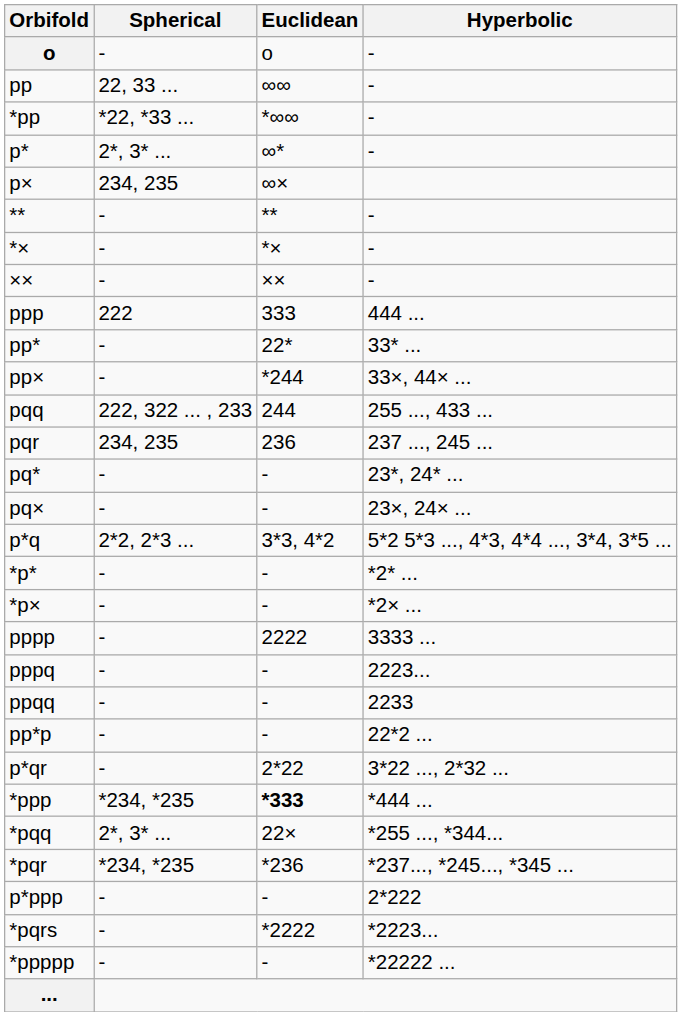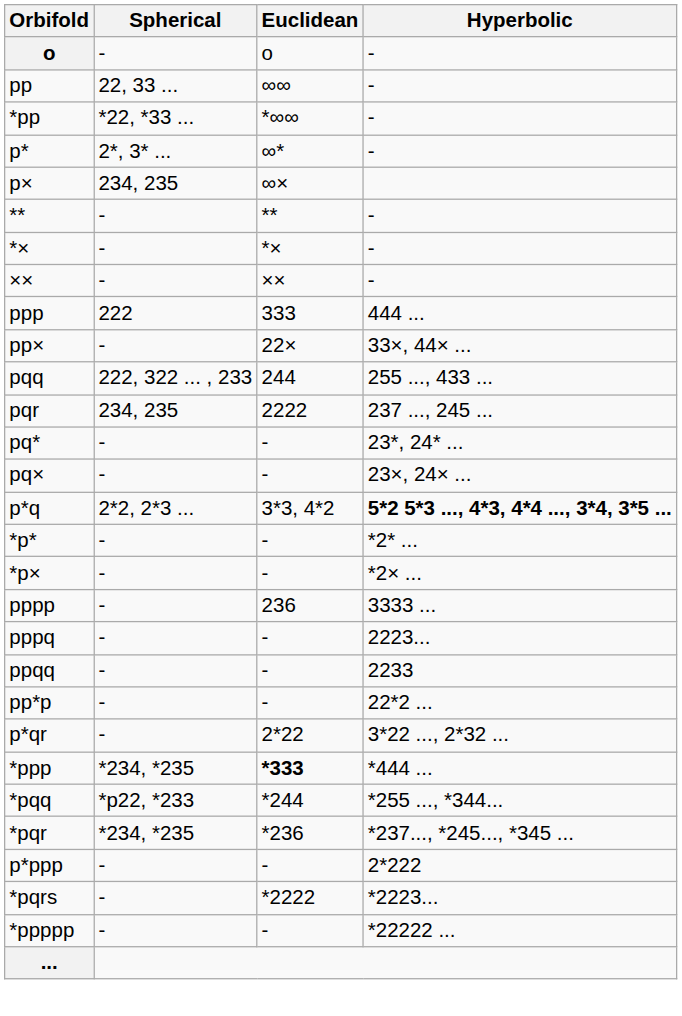 <table class=wikitable>
 <tr>
 <th>Orbifold</th>
 <th>Spherical</th>
 <th>Euclidean</th>
 <th>Hyperbolic</th>
 </tr>
 <tr>
 <th>o</th>
 <td>-</td>
 <td>o</td>
 <td>-</td>
 </tr>
 <tr>
 <td>pp</td>
 <td>22, 33 ...</td>
 <td>∞∞</td>
 <td>-</td>
 </tr>
 <tr>
 <td>*pp</td>
 <td>*22, *33 ...</td>
 <td>*∞∞</td>
 <td>-</td>
 </tr>
 <tr>
 <td>p*</td>
 <td>2*, 3* ...</td>
 <td>∞*</td>
 <td>-</td>
 </tr>
 <tr>
 <td>p×</td>
 <td>234, 235</td>
 <td>∞×</td>
 <td></td>
 </tr>
 <tr>
 <td>**</td>
 <td>-</td>
 <td>**</td>
 <td>-</td>
 </tr>
 <tr>
 <td>*×</td>
 <td>-</td>
 <td>*×</td>
 <td>-</td>
 </tr>
 <tr>
 <td>××</td>
 <td>-</td>
 <td>××</td>
 <td>-</td>
 </tr>
 <tr>
 <td>ppp</td>
 <td>222</td>
 <td>333</td>
 <td>444 ...</td>
 </tr>
 <tr>
-<td>pp*</td>
-<td>-</td>
-<td>22*</td>
-<td>33* ...</td>
-</tr>
-<tr>
 <td>pp×</td>
 <td>-</td>
-<td>*244</td>
+<td>22×</td>
 <td>33×, 44× ...</td>
 </tr>
 <tr>
 <td>pqq</td>
 <td>222, 322 ... , 233</td>
 <td>244</td>
 <td>255 ..., 433 ...</td>
 </tr>
 <tr>
 <td>pqr</td>
 <td>234, 235</td>
-<td>236</td>
+<td>2222</td>
 <td>237 ..., 245 ...</td>
 </tr>
 <tr>
 <td>pq*</td>
 <td>-</td>
 <td>-</td>
 <td>23*, 24* ...</td>
 </tr>
 <tr>
 <td>pq×</td>
 <td>-</td>
 <td>-</td>
 <td>23×, 24× ...</td>
 </tr>
 <tr>
 <td>p*q</td>
 <td>2*2, 2*3 ...</td>
 <td>3*3, 4*2</td>
-<td>5*2 5*3 ..., 4*3, 4*4 ..., 3*4, 3*5 ...</td>
+<td><strong>5*2 5*3 ..., 4*3, 4*4 ..., 3*4, 3*5 ...</strong></td>
 </tr>
 <tr>
 <td>*p*</td>
 <td>-</td>
 <td>-</td>
 <td>*2* ...</td>
 </tr>
 <tr>
 <td>*p×</td>
 <td>-</td>
 <td>-</td>
 <td>*2× ...</td>
 </tr>
 <tr>
 <td>pppp</td>
 <td>-</td>
-<td>2222</td>
+<td>236</td>
 <td>3333 ...</td>
 </tr>
 <tr>
 <td>pppq</td>
 <td>-</td>
 <td>-</td>
 <td>2223...</td>
 </tr>
 <tr>
 <td>ppqq</td>
 <td>-</td>
 <td>-</td>
 <td>2233</td>
 </tr>
 <tr>
 <td>pp*p</td>
 <td>-</td>
 <td>-</td>
 <td>22*2 ...</td>
 </tr>
 <tr>
 <td>p*qr</td>
 <td>-</td>
 <td>2*22</td>
 <td>3*22 ..., 2*32 ...</td>
 </tr>
 <tr>
 <td>*ppp</td>
 <td>*234, *235</td>
 <td><strong>*333</strong></td>
 <td>*444 ...</td>
 </tr>
 <tr>
 <td>*pqq</td>
-<td>2*, 3* ...</td>
-<td>22×</td>
+<td>*p22, *233</td>
+<td>*244</td>
 <td>*255 ..., *344...</td>
 </tr>
 <tr>
 <td>*pqr</td>
 <td>*234, *235</td>
 <td>*236</td>
 <td>*237..., *245..., *345 ...</td>
 </tr>
 <tr>
 <td>p*ppp</td>
 <td>-</td>
 <td>-</td>
 <td>2*222</td>
 </tr>
 <tr>
 <td>*pqrs</td>
 <td>-</td>
 <td>*2222</td>
 <td>*2223...</td>
 </tr>
 <tr>
 <td>*ppppp</td>
 <td>-</td>
 <td>-</td>
 <td>*22222 ...</td>
 </tr>
 <tr>
 <th>...</th>
 </tr>
 </table>
